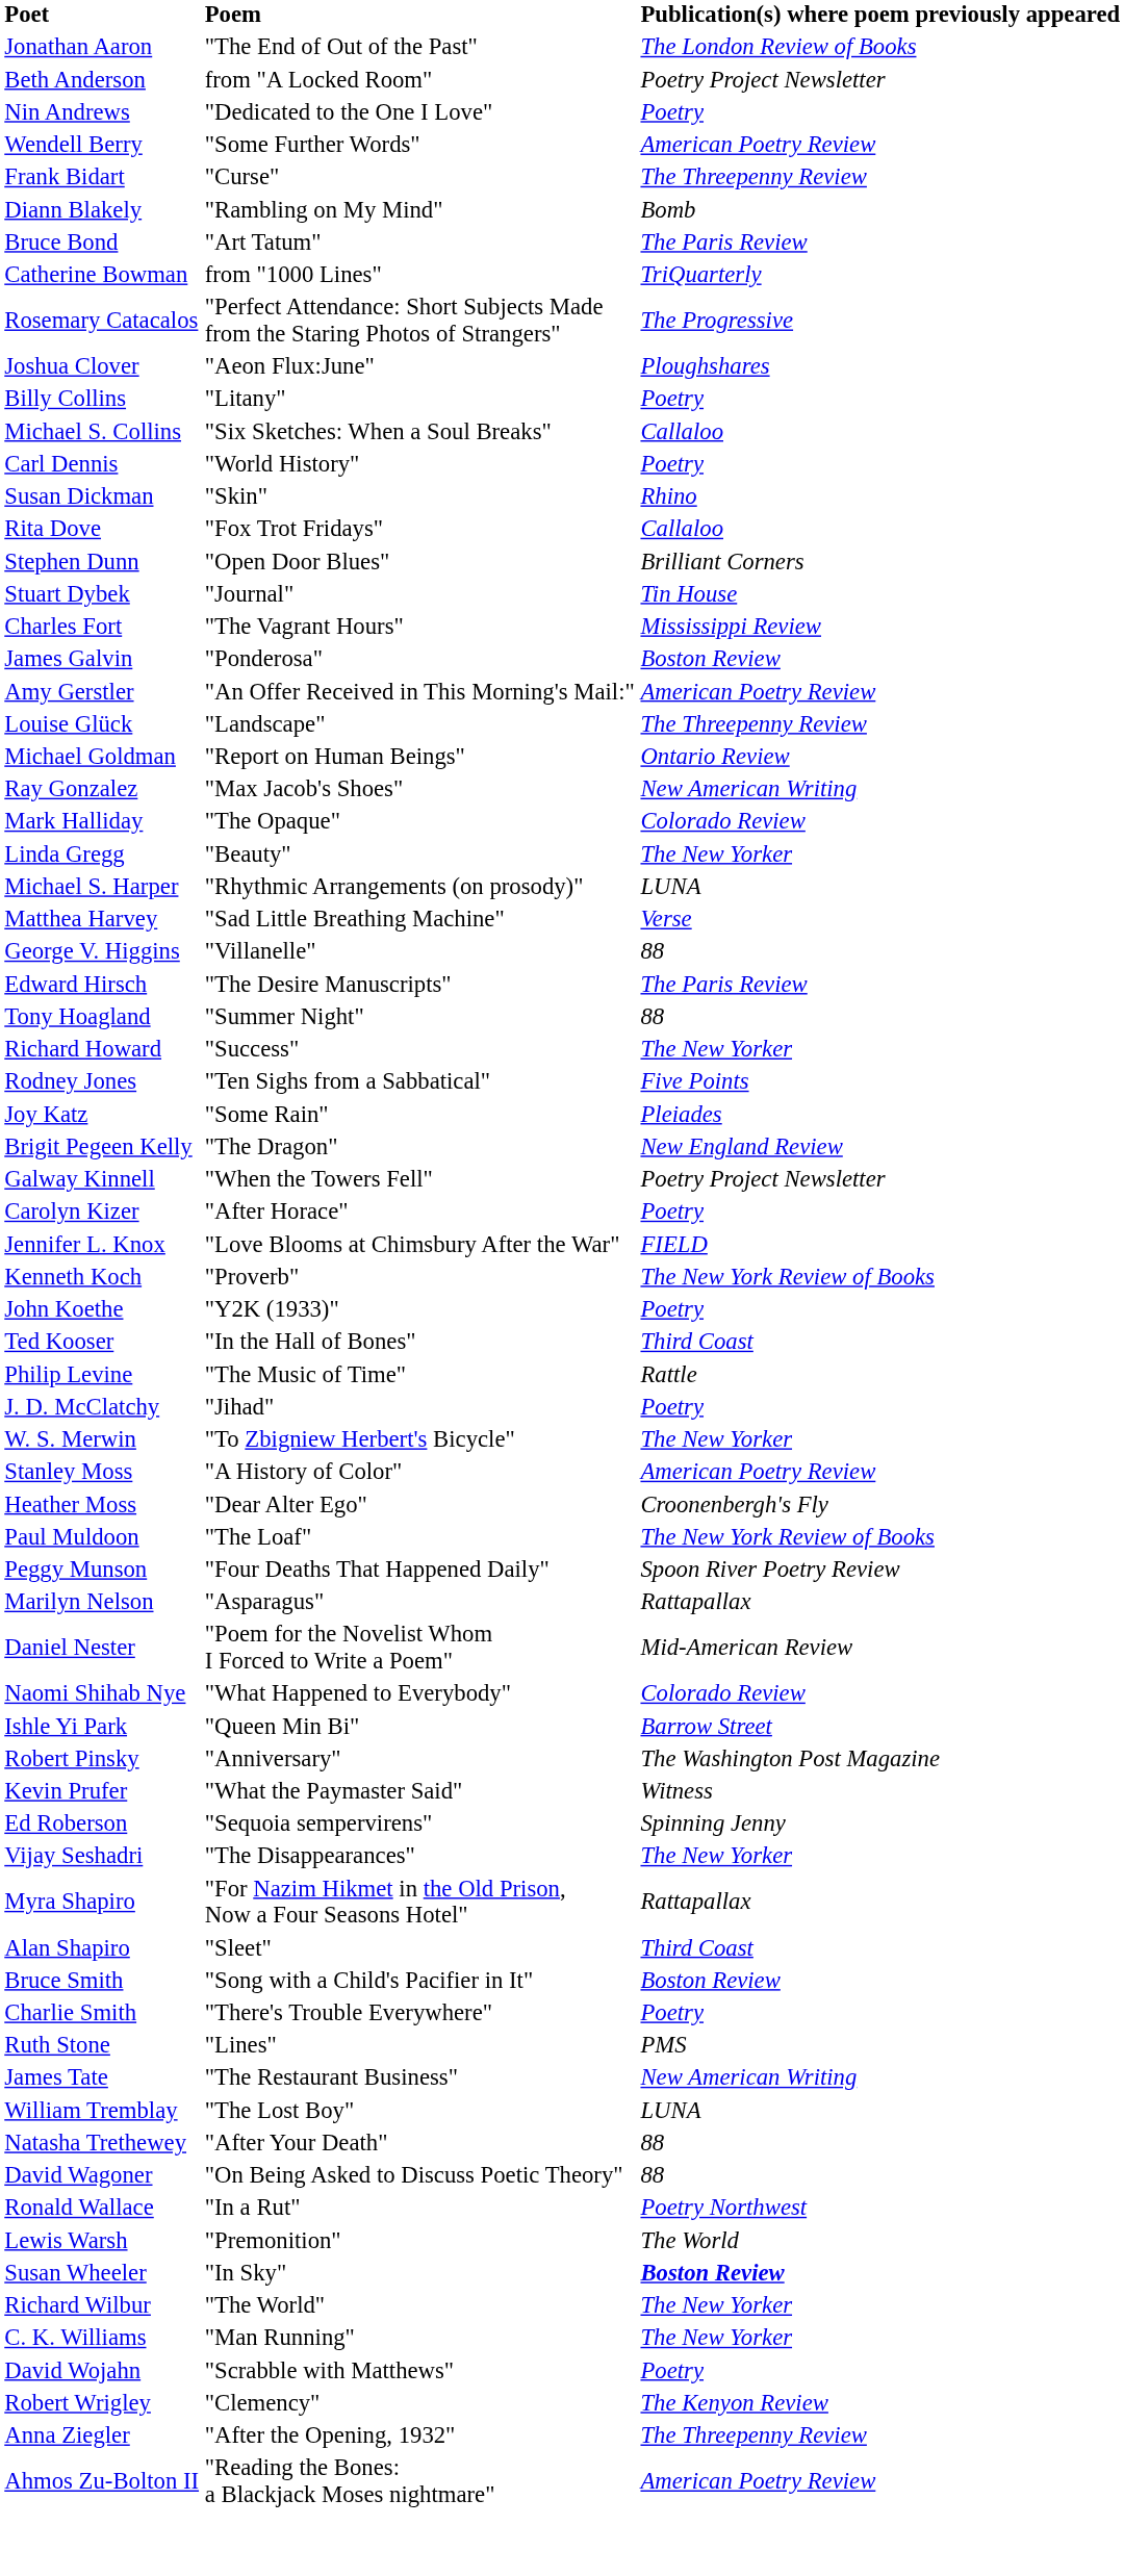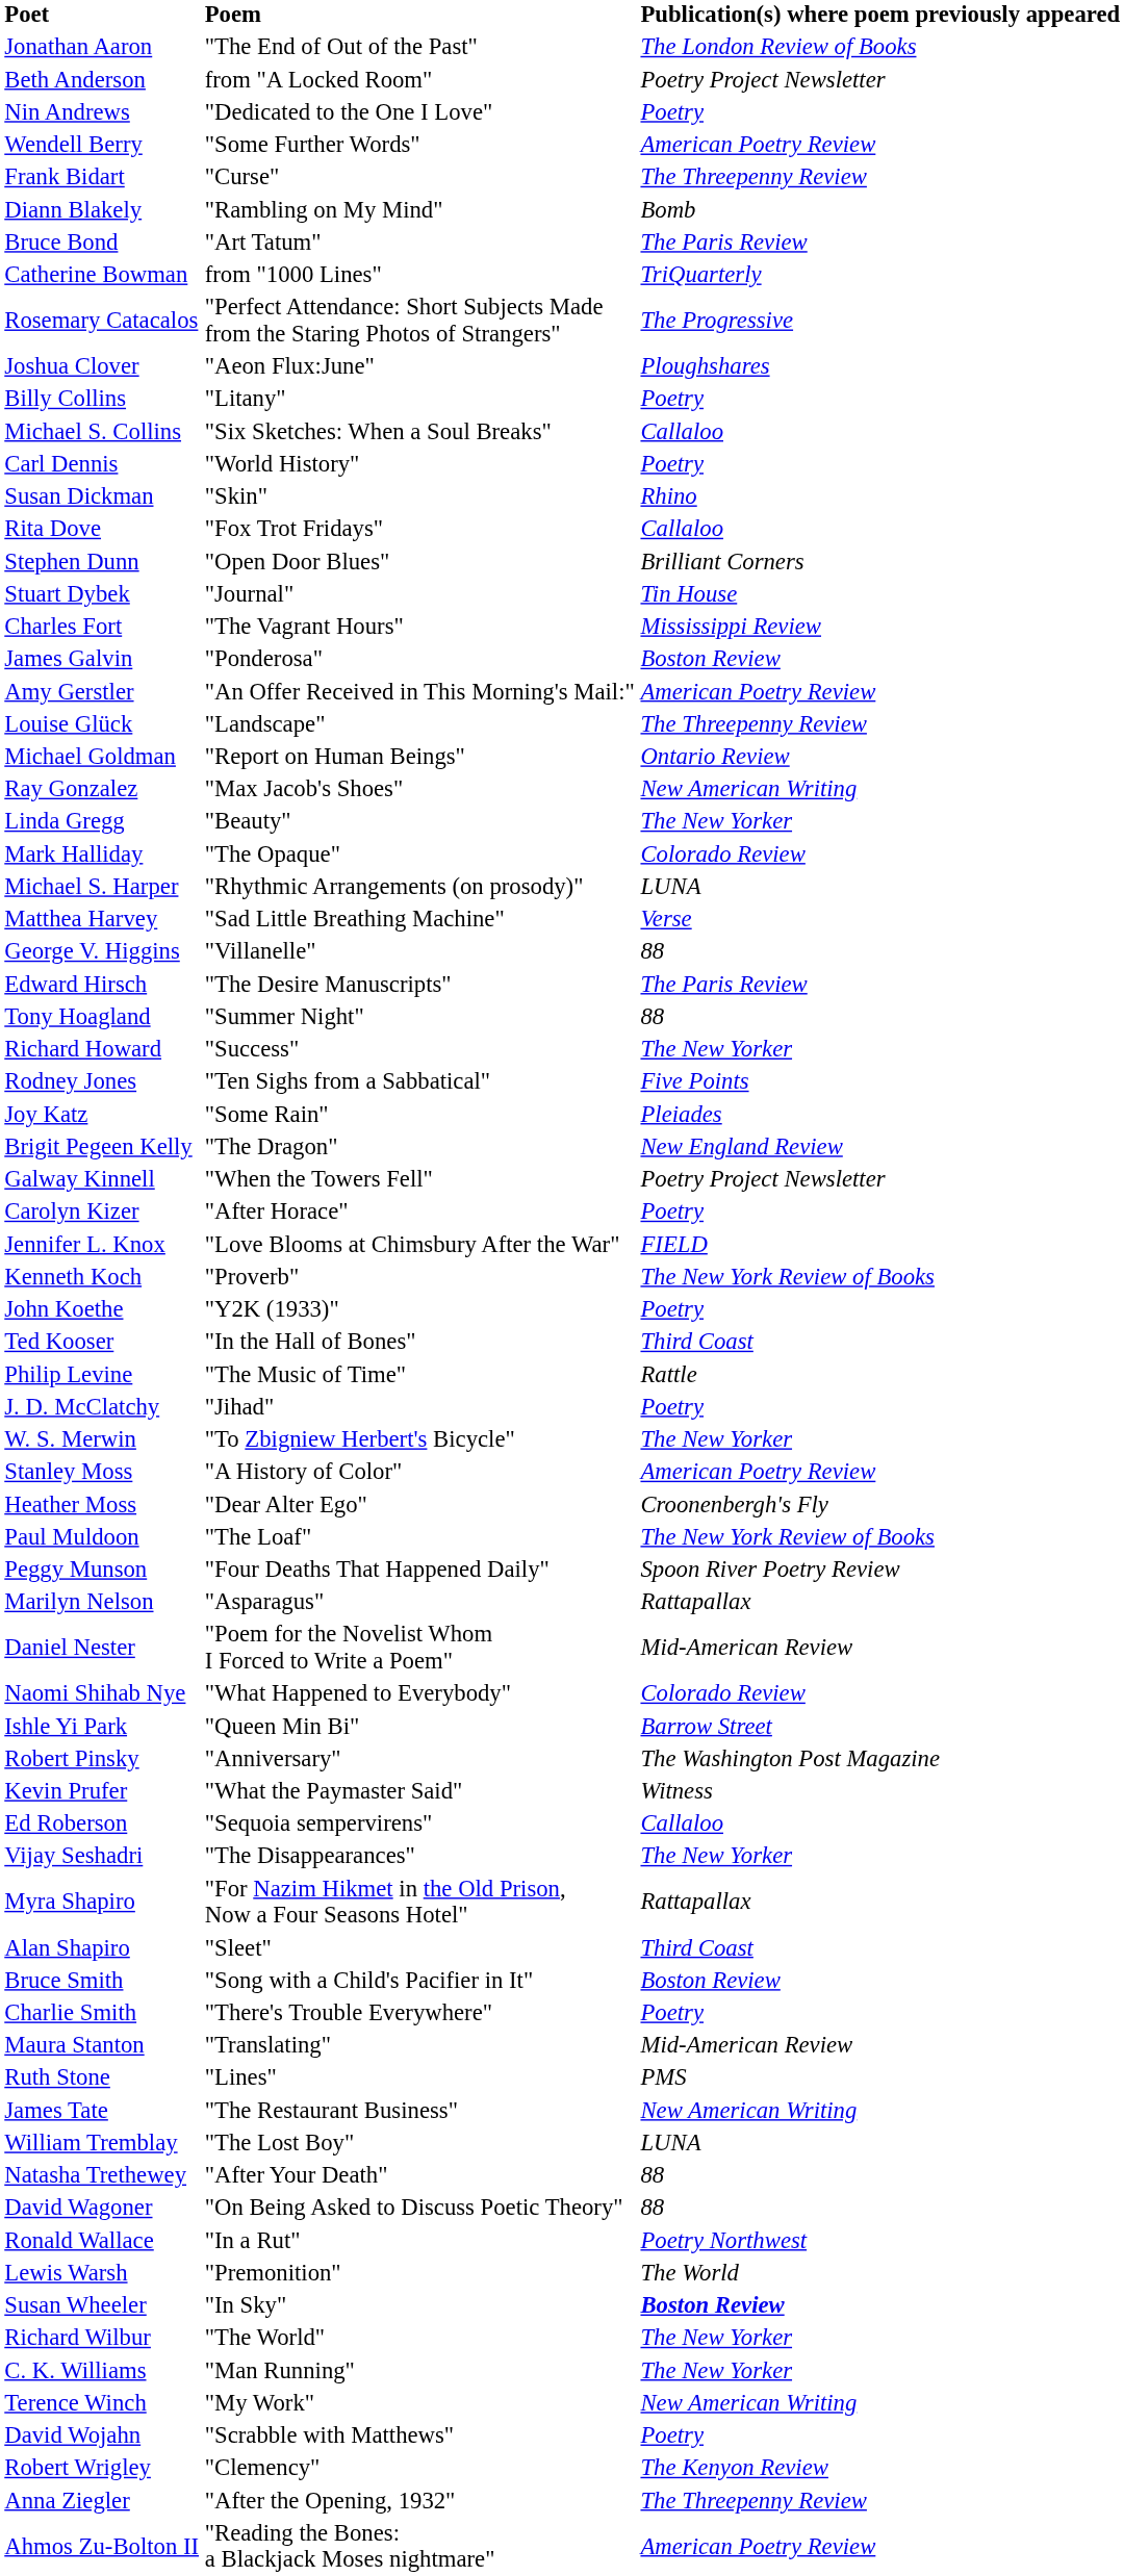 <table>
 <tr>
 <td><strong>Poet</strong></td>
 <td><strong>Poem</strong></td>
 <td><strong>Publication(s) where poem previously appeared</strong></td>
 </tr>
 <tr>
 <td><a href='#'>Jonathan Aaron</a></td>
 <td>"The End of Out of the Past"</td>
 <td><em><a href='#'>The London Review of Books</a></em></td>
 </tr>
 <tr>
 <td><a href='#'>Beth Anderson</a></td>
 <td>from "A Locked Room"</td>
 <td><em>Poetry Project Newsletter</em></td>
 </tr>
 <tr>
 <td><a href='#'>Nin Andrews</a></td>
 <td>"Dedicated to the One I Love"</td>
 <td><em><a href='#'>Poetry</a></em></td>
 </tr>
 <tr>
 <td><a href='#'>Wendell Berry</a></td>
 <td>"Some Further Words"</td>
 <td><em><a href='#'>American Poetry Review</a></em></td>
 </tr>
 <tr>
 <td><a href='#'>Frank Bidart</a></td>
 <td>"Curse"</td>
 <td><em><a href='#'>The Threepenny Review</a></em></td>
 </tr>
 <tr>
 <td><a href='#'>Diann Blakely</a></td>
 <td>"Rambling on My Mind"</td>
 <td><em>Bomb</em></td>
 </tr>
 <tr>
 <td><a href='#'>Bruce Bond</a></td>
 <td>"Art Tatum"</td>
 <td><em><a href='#'>The Paris Review</a></em></td>
 </tr>
 <tr>
 <td><a href='#'>Catherine Bowman</a></td>
 <td>from "1000 Lines"</td>
 <td><em><a href='#'>TriQuarterly</a></em></td>
 </tr>
 <tr>
 <td><a href='#'>Rosemary Catacalos</a></td>
 <td>"Perfect Attendance: Short Subjects Made<br> from the Staring Photos of Strangers"</td>
 <td><em><a href='#'>The Progressive</a></em></td>
 </tr>
 <tr>
 <td><a href='#'>Joshua Clover</a></td>
 <td>"Aeon Flux:June"</td>
 <td><em><a href='#'>Ploughshares</a></em></td>
 </tr>
 <tr>
 <td><a href='#'>Billy Collins</a></td>
 <td>"Litany"</td>
 <td><em><a href='#'>Poetry</a></em></td>
 </tr>
 <tr>
 <td><a href='#'>Michael S. Collins</a></td>
 <td>"Six Sketches: When a Soul Breaks"</td>
 <td><em><a href='#'>Callaloo</a></em></td>
 </tr>
 <tr>
 <td><a href='#'>Carl Dennis</a></td>
 <td>"World History"</td>
 <td><em><a href='#'>Poetry</a></em></td>
 </tr>
 <tr>
 <td><a href='#'>Susan Dickman</a></td>
 <td>"Skin"</td>
 <td><em><a href='#'>Rhino</a></em></td>
 </tr>
 <tr>
 <td><a href='#'>Rita Dove</a></td>
 <td>"Fox Trot Fridays"</td>
 <td><em><a href='#'>Callaloo</a></em></td>
 </tr>
 <tr>
 <td><a href='#'>Stephen Dunn</a></td>
 <td>"Open Door Blues"</td>
 <td><em>Brilliant Corners</em></td>
 </tr>
 <tr>
 <td><a href='#'>Stuart Dybek</a></td>
 <td>"Journal"</td>
 <td><em><a href='#'>Tin House</a></em></td>
 </tr>
 <tr>
 <td><a href='#'>Charles Fort</a></td>
 <td>"The Vagrant Hours"</td>
 <td><em><a href='#'>Mississippi Review</a></em></td>
 </tr>
 <tr>
 <td><a href='#'>James Galvin</a></td>
 <td>"Ponderosa"</td>
 <td><em><a href='#'>Boston Review</a></em></td>
 </tr>
 <tr>
 <td><a href='#'>Amy Gerstler</a></td>
 <td>"An Offer Received in This Morning's Mail:"</td>
 <td><em><a href='#'>American Poetry Review</a></em></td>
 </tr>
 <tr>
 <td><a href='#'>Louise Glück</a></td>
 <td>"Landscape"</td>
 <td><em><a href='#'>The Threepenny Review</a></em></td>
 </tr>
 <tr>
 <td><a href='#'>Michael Goldman</a></td>
 <td>"Report on Human Beings"</td>
 <td><em><a href='#'>Ontario Review</a></em></td>
 </tr>
 <tr>
 <td><a href='#'>Ray Gonzalez</a></td>
 <td>"Max Jacob's Shoes"</td>
 <td><em><a href='#'>New American Writing</a></em></td>
 </tr>
 <tr>
+<td><a href='#'>Linda Gregg</a></td>
+<td>"Beauty"</td>
+<td><em><a href='#'>The New Yorker</a></em></td>
+</tr>
+<tr>
 <td><a href='#'>Mark Halliday</a></td>
 <td>"The Opaque"</td>
 <td><em><a href='#'>Colorado Review</a></em></td>
-</tr>
-<tr>
-<td><a href='#'>Linda Gregg</a></td>
-<td>"Beauty"</td>
-<td><em><a href='#'>The New Yorker</a></em></td>
 </tr>
 <tr>
 <td><a href='#'>Michael S. Harper</a></td>
 <td>"Rhythmic Arrangements (on prosody)"</td>
 <td><em>LUNA</em></td>
 </tr>
 <tr>
 <td><a href='#'>Matthea Harvey</a></td>
 <td>"Sad Little Breathing Machine"</td>
 <td><em><a href='#'>Verse</a></em></td>
 </tr>
 <tr>
 <td><a href='#'>George V. Higgins</a></td>
 <td>"Villanelle"</td>
 <td><em>88</em></td>
 </tr>
 <tr>
 <td><a href='#'>Edward Hirsch</a></td>
 <td>"The Desire Manuscripts"</td>
 <td><em><a href='#'>The Paris Review</a></em></td>
 </tr>
 <tr>
 <td><a href='#'>Tony Hoagland</a></td>
 <td>"Summer Night"</td>
 <td><em>88</em></td>
 </tr>
 <tr>
 <td><a href='#'>Richard Howard</a></td>
 <td>"Success"</td>
 <td><em><a href='#'>The New Yorker</a></em></td>
 </tr>
 <tr>
 <td><a href='#'>Rodney Jones</a></td>
 <td>"Ten Sighs from a Sabbatical"</td>
 <td><em><a href='#'>Five Points</a></em></td>
 </tr>
 <tr>
 <td><a href='#'>Joy Katz</a></td>
 <td>"Some Rain"</td>
 <td><em><a href='#'>Pleiades</a></em></td>
 </tr>
 <tr>
 <td><a href='#'>Brigit Pegeen Kelly</a></td>
 <td>"The Dragon"</td>
 <td><em><a href='#'>New England Review</a></em></td>
 </tr>
 <tr>
 <td><a href='#'>Galway Kinnell</a></td>
 <td>"When the Towers Fell"</td>
 <td><em>Poetry Project Newsletter</em></td>
 </tr>
 <tr>
 <td><a href='#'>Carolyn Kizer</a></td>
 <td>"After Horace"</td>
 <td><em><a href='#'>Poetry</a></em></td>
 </tr>
 <tr>
 <td><a href='#'>Jennifer L. Knox</a></td>
 <td>"Love Blooms at Chimsbury After the War"</td>
 <td><em><a href='#'>FIELD</a></em></td>
 </tr>
 <tr>
 <td><a href='#'>Kenneth Koch</a></td>
 <td>"Proverb"</td>
 <td><em><a href='#'>The New York Review of Books</a></em></td>
 </tr>
 <tr>
 <td><a href='#'>John Koethe</a></td>
 <td>"Y2K (1933)"</td>
 <td><em><a href='#'>Poetry</a></em></td>
 </tr>
 <tr>
 <td><a href='#'>Ted Kooser</a></td>
 <td>"In the Hall of Bones"</td>
 <td><em><a href='#'>Third Coast</a></em></td>
 </tr>
 <tr>
 <td><a href='#'>Philip Levine</a></td>
 <td>"The Music of Time"</td>
 <td><em>Rattle</em></td>
 </tr>
 <tr>
 <td><a href='#'>J. D. McClatchy</a></td>
 <td>"Jihad"</td>
 <td><em><a href='#'>Poetry</a></em></td>
 </tr>
 <tr>
 <td><a href='#'>W. S. Merwin</a></td>
 <td>"To <a href='#'>Zbigniew Herbert's</a> Bicycle"</td>
 <td><em><a href='#'>The New Yorker</a></em></td>
 </tr>
 <tr>
 <td><a href='#'>Stanley Moss</a></td>
 <td>"A History of Color"</td>
 <td><em><a href='#'>American Poetry Review</a></em></td>
 </tr>
 <tr>
 <td><a href='#'>Heather Moss</a></td>
 <td>"Dear Alter Ego"</td>
 <td><em>Croonenbergh's Fly</em></td>
 </tr>
 <tr>
 <td><a href='#'>Paul Muldoon</a></td>
 <td>"The Loaf"</td>
 <td><em><a href='#'>The New York Review of Books</a></em></td>
 </tr>
 <tr>
 <td><a href='#'>Peggy Munson</a></td>
 <td>"Four Deaths That Happened Daily"</td>
 <td><em>Spoon River Poetry Review</em></td>
 </tr>
 <tr>
 <td><a href='#'>Marilyn Nelson</a></td>
 <td>"Asparagus"</td>
 <td><em>Rattapallax</em></td>
 </tr>
 <tr>
 <td><a href='#'>Daniel Nester</a></td>
 <td>"Poem for the Novelist Whom<br> I Forced to Write a Poem"</td>
 <td><em>Mid-American Review</em></td>
 </tr>
 <tr>
 <td><a href='#'>Naomi Shihab Nye</a></td>
 <td>"What Happened to Everybody"</td>
 <td><em><a href='#'>Colorado Review</a></em></td>
 </tr>
 <tr>
 <td><a href='#'>Ishle Yi Park</a></td>
 <td>"Queen Min Bi"</td>
 <td><em><a href='#'>Barrow Street</a></em></td>
 </tr>
 <tr>
 <td><a href='#'>Robert Pinsky</a></td>
 <td>"Anniversary"</td>
 <td><em>The Washington Post Magazine</em></td>
 </tr>
 <tr>
 <td><a href='#'>Kevin Prufer</a></td>
 <td>"What the Paymaster Said"</td>
 <td><em>Witness</em></td>
 </tr>
 <tr>
 <td><a href='#'>Ed Roberson</a></td>
 <td>"Sequoia sempervirens"</td>
-<td><em>Spinning Jenny</em></td>
+<td><em><a href='#'>Callaloo</a></em></td>
 </tr>
 <tr>
 <td><a href='#'>Vijay Seshadri</a></td>
 <td>"The Disappearances"</td>
 <td><em><a href='#'>The New Yorker</a></em></td>
 </tr>
 <tr>
 <td><a href='#'>Myra Shapiro</a></td>
 <td>"For <a href='#'>Nazim Hikmet</a> in <a href='#'>the Old Prison</a>,<br> Now a Four Seasons Hotel"</td>
 <td><em>Rattapallax</em></td>
 </tr>
 <tr>
 <td><a href='#'>Alan Shapiro</a></td>
 <td>"Sleet"</td>
 <td><em><a href='#'>Third Coast</a></em></td>
 </tr>
 <tr>
 <td><a href='#'>Bruce Smith</a></td>
 <td>"Song with a Child's Pacifier in It"</td>
 <td><em><a href='#'>Boston Review</a></em></td>
 </tr>
 <tr>
 <td><a href='#'>Charlie Smith</a></td>
 <td>"There's Trouble Everywhere"</td>
 <td><em><a href='#'>Poetry</a></em></td>
+</tr>
+<tr>
+<td><a href='#'>Maura Stanton</a></td>
+<td>"Translating"</td>
+<td><em>Mid-American Review</em></td>
 </tr>
 <tr>
 <td><a href='#'>Ruth Stone</a></td>
 <td>"Lines"</td>
 <td><em>PMS</em></td>
 </tr>
 <tr>
 <td><a href='#'>James Tate</a></td>
 <td>"The Restaurant Business"</td>
 <td><em><a href='#'>New American Writing</a></em></td>
 </tr>
 <tr>
 <td><a href='#'>William Tremblay</a></td>
 <td>"The Lost Boy"</td>
 <td><em>LUNA</em></td>
 </tr>
 <tr>
 <td><a href='#'>Natasha Trethewey</a></td>
 <td>"After Your Death"</td>
 <td><em>88</em></td>
 </tr>
 <tr>
 <td><a href='#'>David Wagoner</a></td>
 <td>"On Being Asked to Discuss Poetic Theory"</td>
 <td><em>88</em></td>
 </tr>
 <tr>
 <td><a href='#'>Ronald Wallace</a></td>
 <td>"In a Rut"</td>
 <td><em><a href='#'>Poetry Northwest</a></em></td>
 </tr>
 <tr>
 <td><a href='#'>Lewis Warsh</a></td>
 <td>"Premonition"</td>
 <td><em>The World</em></td>
 </tr>
 <tr>
 <td><a href='#'>Susan Wheeler</a></td>
 <td>"In Sky"</td>
 <td><strong><em><a href='#'>Boston Review</a></em></strong></td>
 </tr>
 <tr>
 <td><a href='#'>Richard Wilbur</a></td>
 <td>"The World"</td>
 <td><em><a href='#'>The New Yorker</a></em></td>
 </tr>
 <tr>
 <td><a href='#'>C. K. Williams</a></td>
 <td>"Man Running"</td>
 <td><em><a href='#'>The New Yorker</a></em></td>
 </tr>
 <tr>
+<td><a href='#'>Terence Winch</a></td>
+<td>"My Work"</td>
+<td><em><a href='#'>New American Writing</a></em></td>
+</tr>
+<tr>
 <td><a href='#'>David Wojahn</a></td>
 <td>"Scrabble with Matthews"</td>
 <td><em><a href='#'>Poetry</a></em></td>
 </tr>
 <tr>
 <td><a href='#'>Robert Wrigley</a></td>
 <td>"Clemency"</td>
 <td><em><a href='#'>The Kenyon Review</a></em></td>
 </tr>
 <tr>
 <td><a href='#'>Anna Ziegler</a></td>
 <td>"After the Opening, 1932"</td>
 <td><em><a href='#'>The Threepenny Review</a></em></td>
 </tr>
 <tr>
 <td><a href='#'>Ahmos Zu-Bolton II</a></td>
 <td>"Reading the Bones:<br> a Blackjack Moses nightmare"</td>
 <td><em><a href='#'>American Poetry Review</a></em></td>
 </tr>
 <tr>
 </tr>
 </table>
